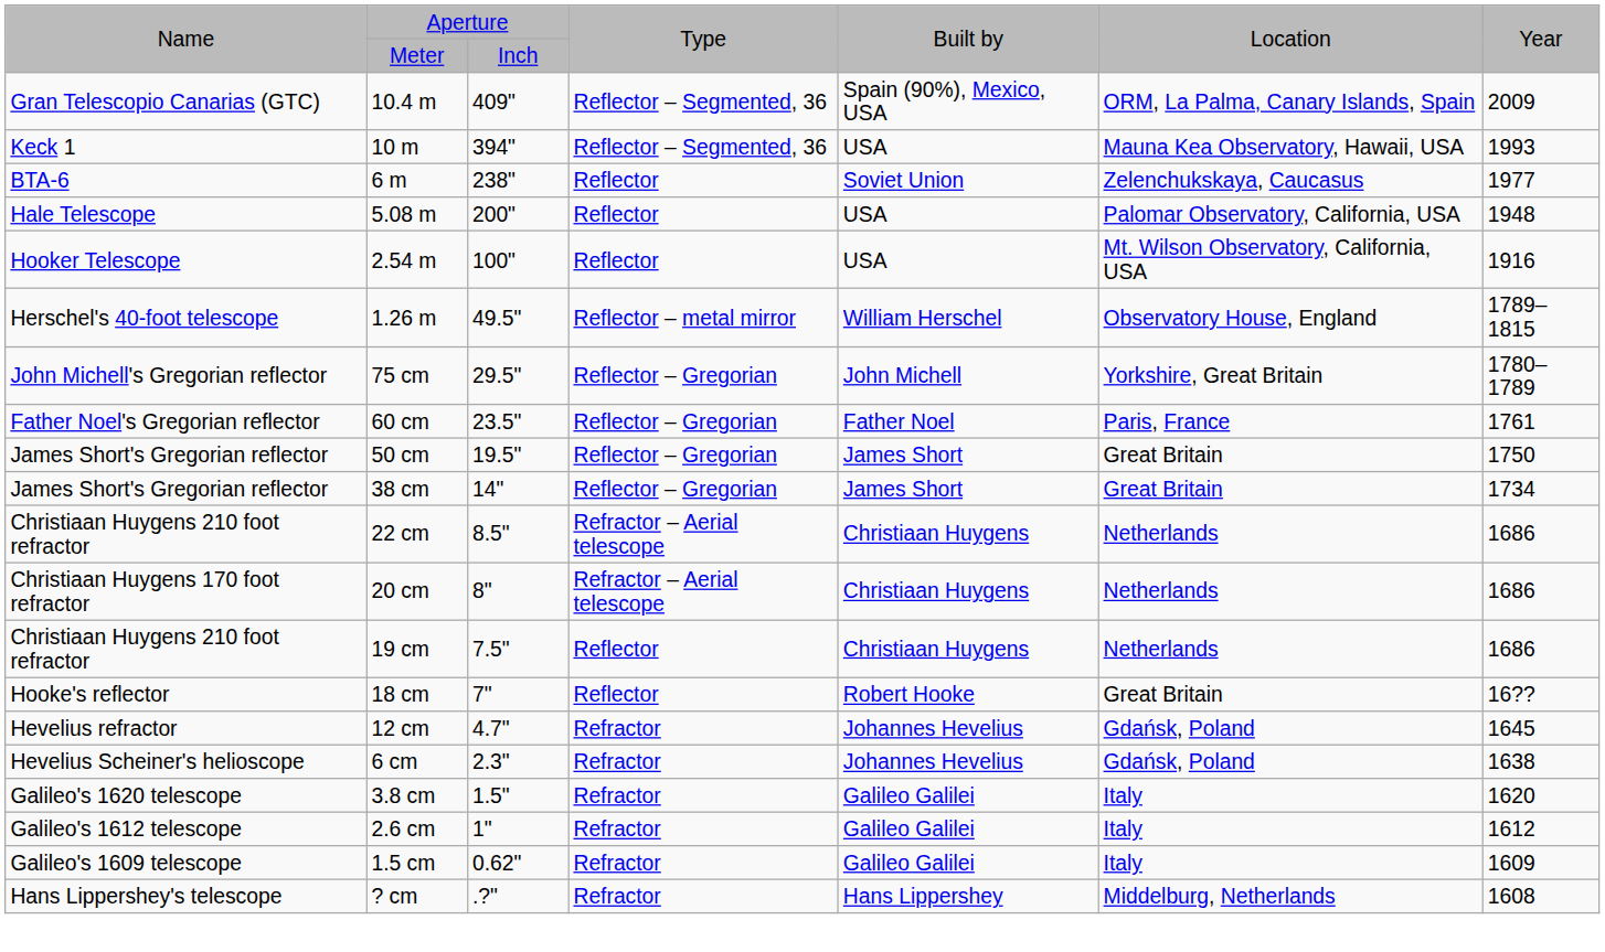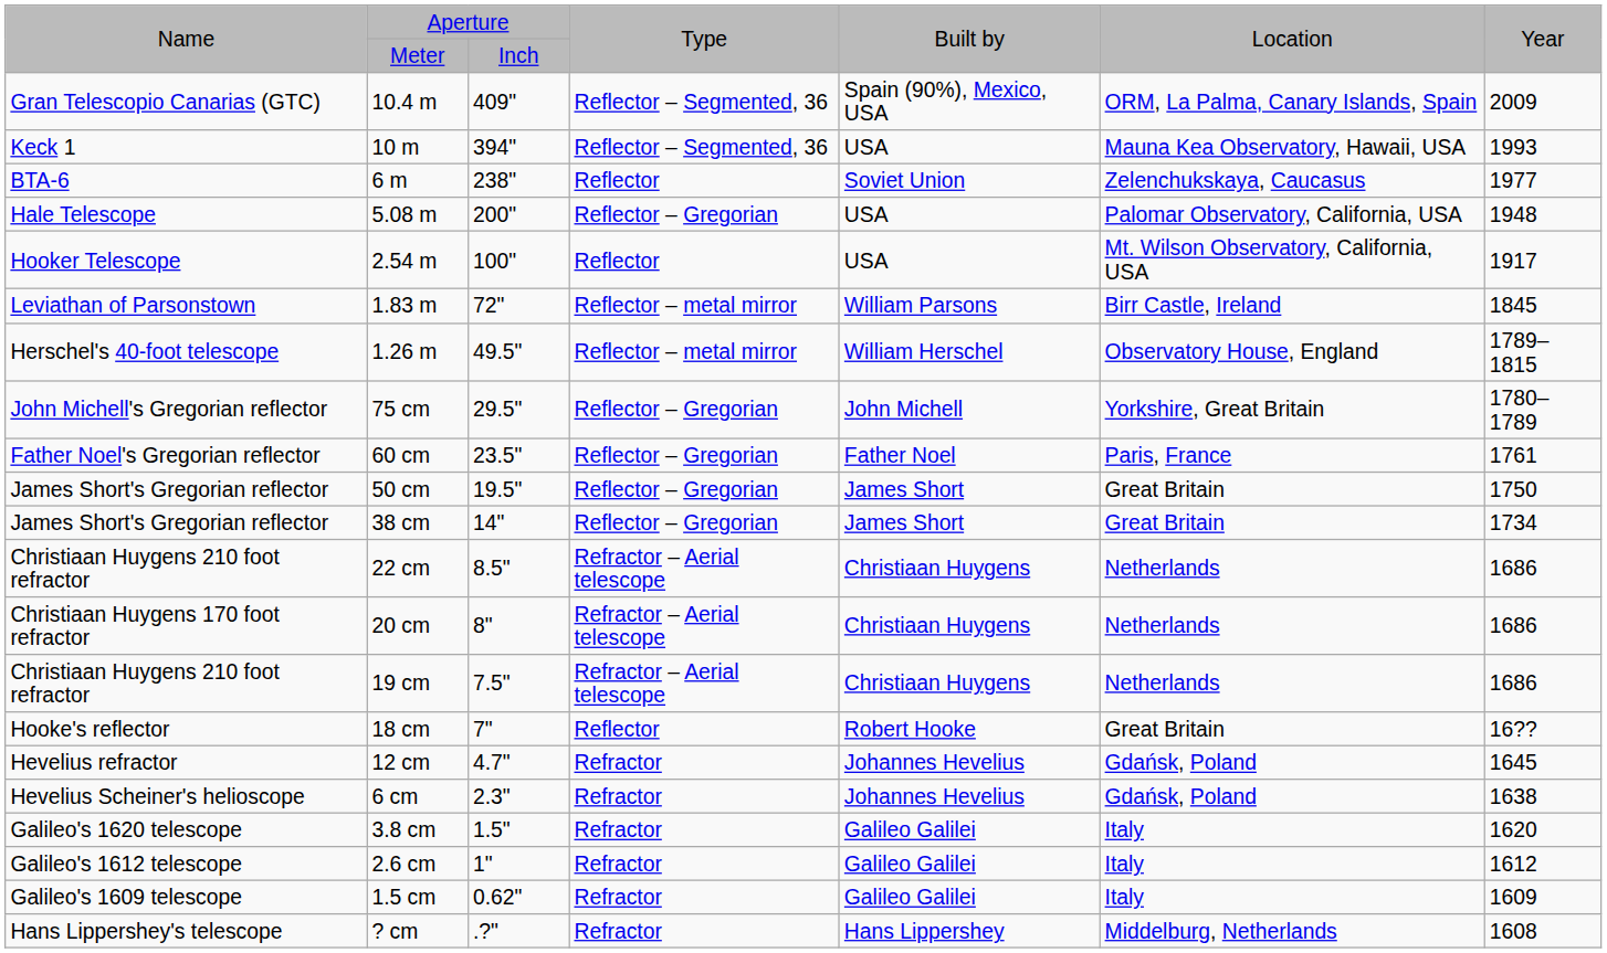 <table class="wikitable sortable" style="margin: 1em auto 1em auto; width:90%; font-size:95%">
 <tr style="text-align:center; background:#BBB;">
 <td rowspan="2">Name</td>
 <td colspan="2"><a href='#'>Aperture</a></td>
 <td rowspan="2">Type</td>
 <td rowspan="2">Built by</td>
 <td rowspan="2">Location</td>
 <td rowspan="2">Year</td>
 </tr>
 <tr style="text-align:center; background:#BBB;">
 <td width=65><a href='#'>Meter</a></td>
 <td width=65><a href='#'>Inch</a></td>
 </tr>
 <tr>
 <td><a href='#'>Gran Telescopio Canarias</a> (GTC)</td>
 <td>10.4 m</td>
 <td>409"</td>
 <td><a href='#'>Reflector</a> – <a href='#'>Segmented</a>, 36</td>
 <td>Spain (90%), <a href='#'>Mexico</a>, USA</td>
 <td><a href='#'>ORM</a>, <a href='#'>La Palma, Canary Islands</a>, <a href='#'>Spain</a></td>
 <td>2009</td>
 </tr>
 <tr>
 <td><a href='#'>Keck</a> 1</td>
 <td>10 m</td>
 <td>394"</td>
 <td><a href='#'>Reflector</a> – <a href='#'>Segmented</a>, 36</td>
 <td>USA</td>
 <td><a href='#'>Mauna Kea Observatory</a>, Hawaii, USA</td>
 <td>1993</td>
 </tr>
 <tr>
 <td><a href='#'>BTA-6</a></td>
 <td>6 m</td>
 <td>238"</td>
 <td><a href='#'>Reflector</a></td>
 <td><a href='#'>Soviet Union</a></td>
 <td><a href='#'>Zelenchukskaya</a>, <a href='#'>Caucasus</a></td>
 <td>1977</td>
 </tr>
 <tr>
 <td><a href='#'>Hale Telescope</a></td>
 <td>5.08 m</td>
 <td>200"</td>
-<td><a href='#'>Reflector</a></td>
+<td><a href='#'>Reflector</a> – <a href='#'>Gregorian</a></td>
 <td>USA</td>
 <td><a href='#'>Palomar Observatory</a>, California, USA</td>
 <td>1948</td>
 </tr>
 <tr>
 <td><a href='#'>Hooker Telescope</a></td>
 <td>2.54 m</td>
 <td>100"</td>
 <td><a href='#'>Reflector</a></td>
 <td>USA</td>
 <td><a href='#'>Mt. Wilson Observatory</a>, California, USA</td>
-<td>1916</td>
+<td>1917</td>
+</tr>
+<tr>
+<td><a href='#'>Leviathan of Parsonstown</a></td>
+<td>1.83 m</td>
+<td>72"</td>
+<td><a href='#'>Reflector</a> – <a href='#'>metal mirror</a></td>
+<td><a href='#'>William Parsons</a></td>
+<td><a href='#'>Birr Castle</a>, <a href='#'>Ireland</a></td>
+<td>1845</td>
 </tr>
 <tr>
 <td>Herschel's <a href='#'>40-foot telescope</a></td>
 <td>1.26 m</td>
 <td>49.5"</td>
 <td><a href='#'>Reflector</a> – <a href='#'>metal mirror</a></td>
 <td><a href='#'>William Herschel</a></td>
 <td><a href='#'>Observatory House</a>, England</td>
 <td>1789–1815</td>
 </tr>
 <tr>
 <td><a href='#'>John Michell</a>'s Gregorian reflector</td>
 <td>75 cm</td>
 <td>29.5"</td>
 <td><a href='#'>Reflector</a> – <a href='#'>Gregorian</a></td>
 <td><a href='#'>John Michell</a></td>
 <td><a href='#'>Yorkshire</a>, Great Britain</td>
 <td>1780–1789</td>
 </tr>
 <tr>
 <td><a href='#'>Father Noel</a>'s Gregorian reflector</td>
 <td>60 cm</td>
 <td>23.5"</td>
 <td><a href='#'>Reflector</a> – <a href='#'>Gregorian</a></td>
 <td><a href='#'>Father Noel</a></td>
 <td><a href='#'>Paris</a>, <a href='#'>France</a></td>
 <td>1761</td>
 </tr>
 <tr>
 <td>James Short's Gregorian reflector</td>
 <td>50 cm</td>
 <td>19.5"</td>
 <td><a href='#'>Reflector</a> – <a href='#'>Gregorian</a></td>
 <td><a href='#'>James Short</a></td>
 <td>Great Britain</td>
 <td>1750</td>
 </tr>
 <tr>
 <td>James Short's Gregorian reflector</td>
 <td>38 cm</td>
 <td>14"</td>
 <td><a href='#'>Reflector</a> – <a href='#'>Gregorian</a></td>
 <td><a href='#'>James Short</a></td>
 <td><a href='#'>Great Britain</a></td>
 <td>1734</td>
 </tr>
 <tr>
 <td>Christiaan Huygens 210 foot refractor</td>
 <td>22 cm</td>
 <td>8.5"</td>
 <td><a href='#'>Refractor</a> – <a href='#'>Aerial telescope</a></td>
 <td><a href='#'>Christiaan Huygens</a></td>
 <td><a href='#'>Netherlands</a></td>
 <td>1686</td>
 </tr>
 <tr>
 <td>Christiaan Huygens 170 foot refractor</td>
 <td>20 cm</td>
 <td>8"</td>
 <td><a href='#'>Refractor</a> – <a href='#'>Aerial telescope</a></td>
 <td><a href='#'>Christiaan Huygens</a></td>
 <td><a href='#'>Netherlands</a></td>
 <td>1686</td>
 </tr>
 <tr>
 <td>Christiaan Huygens 210 foot refractor</td>
 <td>19 cm</td>
 <td>7.5"</td>
-<td><a href='#'>Reflector</a></td>
+<td><a href='#'>Refractor</a> – <a href='#'>Aerial telescope</a></td>
 <td><a href='#'>Christiaan Huygens</a></td>
 <td><a href='#'>Netherlands</a></td>
 <td>1686</td>
 </tr>
 <tr>
 <td>Hooke's reflector </td>
 <td>18 cm</td>
 <td>7"</td>
 <td><a href='#'>Reflector</a></td>
 <td><a href='#'>Robert Hooke</a></td>
 <td>Great Britain</td>
 <td>16??</td>
 </tr>
 <tr>
 <td>Hevelius refractor</td>
 <td>12 cm</td>
 <td>4.7"</td>
 <td><a href='#'>Refractor</a></td>
 <td><a href='#'>Johannes Hevelius</a></td>
 <td><a href='#'>Gdańsk</a>, <a href='#'>Poland</a></td>
 <td>1645</td>
 </tr>
 <tr>
 <td>Hevelius Scheiner's helioscope</td>
 <td>6 cm</td>
 <td>2.3"</td>
 <td><a href='#'>Refractor</a></td>
 <td><a href='#'>Johannes Hevelius</a></td>
 <td><a href='#'>Gdańsk</a>, <a href='#'>Poland</a></td>
 <td>1638</td>
 </tr>
 <tr>
 <td>Galileo's 1620 telescope</td>
 <td>3.8 cm</td>
 <td>1.5"</td>
 <td><a href='#'>Refractor</a></td>
 <td><a href='#'>Galileo Galilei</a></td>
 <td><a href='#'>Italy</a></td>
 <td>1620</td>
 </tr>
 <tr>
 <td>Galileo's 1612 telescope</td>
 <td>2.6 cm</td>
 <td>1"</td>
 <td><a href='#'>Refractor</a></td>
 <td><a href='#'>Galileo Galilei</a></td>
 <td><a href='#'>Italy</a></td>
 <td>1612</td>
 </tr>
 <tr>
 <td>Galileo's 1609 telescope</td>
 <td>1.5 cm</td>
 <td>0.62"</td>
 <td><a href='#'>Refractor</a></td>
 <td><a href='#'>Galileo Galilei</a></td>
 <td><a href='#'>Italy</a></td>
 <td>1609</td>
 </tr>
 <tr>
 <td>Hans Lippershey's telescope</td>
 <td>? cm</td>
 <td>.?"</td>
 <td><a href='#'>Refractor</a></td>
 <td><a href='#'>Hans Lippershey</a></td>
 <td><a href='#'>Middelburg</a>, <a href='#'>Netherlands</a></td>
 <td>1608</td>
 </tr>
 </table>
